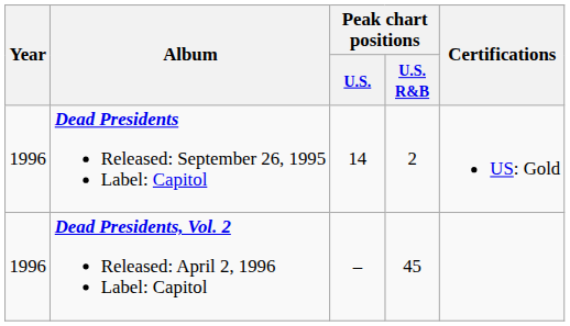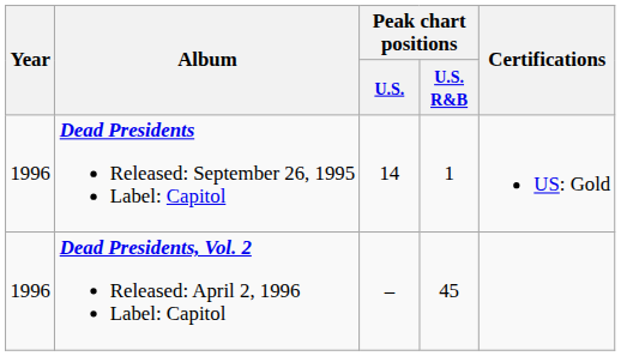 <table class="wikitable">
 <tr>
 <th rowspan="2">Year</th>
 <th rowspan="2">Album</th>
 <th colspan="2">Peak chart positions</th>
 <th rowspan="2">Certifications</th>
 </tr>
 <tr>
 <th width=40><small><a href='#'>U.S.</a></small></th>
 <th width=40><small><a href='#'>U.S. R&B</a></small></th>
 </tr>
 <tr>
 <td>1996</td>
 <td><strong><em><a href='#'>Dead Presidents</a></em></strong><br><ul><li>Released: September 26, 1995</li><li>Label: <a href='#'>Capitol</a></li></ul></td>
 <td style="text-align:center;">14</td>
-<td style="text-align:center;">2</td>
+<td style="text-align:center;">1</td>
 <td><br><ul><li><a href='#'>US</a>: Gold</li></ul></td>
 </tr>
 <tr>
 <td>1996</td>
 <td><strong><em><a href='#'>Dead Presidents, Vol. 2</a></em></strong><br><ul><li>Released: April 2, 1996</li><li>Label: Capitol</li></ul></td>
 <td style="text-align:center;">–</td>
 <td style="text-align:center;">45</td>
 <td></td>
 </tr>
 </table>
